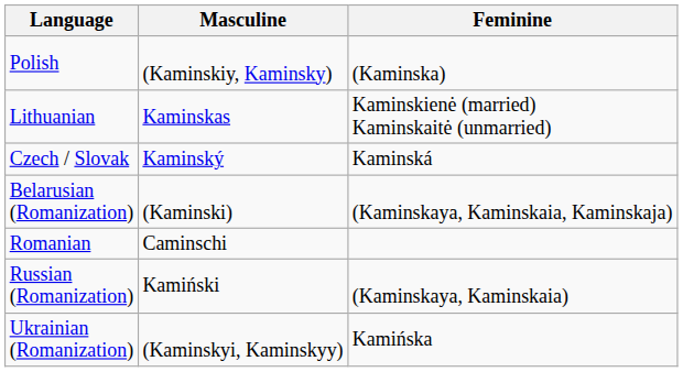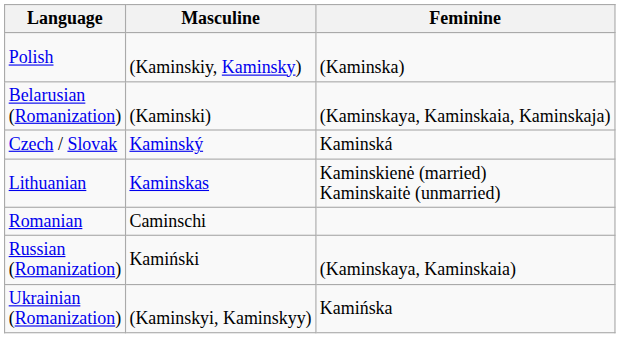 <table class="wikitable">
 <tr>
 <th>Language</th>
 <th>Masculine</th>
 <th>Feminine</th>
 </tr>
 <tr>
 <td><a href='#'>Polish</a></td>
 <td><br> (Kaminskiy, <a href='#'>Kaminsky</a>)</td>
 <td><br> (Kaminska)</td>
 </tr>
 <tr>
-<td><a href='#'>Lithuanian</a></td>
-<td><a href='#'>Kaminskas</a></td>
-<td>Kaminskienė (married)<br> Kaminskaitė (unmarried)</td>
+<td><a href='#'>Belarusian</a> <br>(<a href='#'>Romanization</a>)</td>
+<td><br>(Kaminski)</td>
+<td><br> (Kaminskaya, Kaminskaia, Kaminskaja)</td>
 </tr>
 <tr>
 <td><a href='#'>Czech</a> / <a href='#'>Slovak</a></td>
 <td><a href='#'>Kaminský</a></td>
 <td>Kaminská</td>
 </tr>
 <tr>
-<td><a href='#'>Belarusian</a> <br>(<a href='#'>Romanization</a>)</td>
-<td><br>(Kaminski)</td>
-<td><br> (Kaminskaya, Kaminskaia, Kaminskaja)</td>
+<td><a href='#'>Lithuanian</a></td>
+<td><a href='#'>Kaminskas</a></td>
+<td>Kaminskienė (married)<br> Kaminskaitė (unmarried)</td>
 </tr>
 <tr>
 <td><a href='#'>Romanian</a></td>
 <td>Caminschi</td>
 <td></td>
 </tr>
 <tr>
 <td><a href='#'>Russian</a> <br>(<a href='#'>Romanization</a>)</td>
 <td>Kamiński</td>
 <td><br> (Kaminskaya, Kaminskaia)</td>
 </tr>
 <tr>
 <td><a href='#'>Ukrainian</a> <br>(<a href='#'>Romanization</a>)</td>
 <td><br> (Kaminskyi, Kaminskyy)</td>
 <td>Kamińska</td>
 </tr>
 </table>
